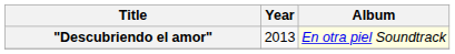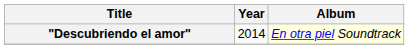 <table class="wikitable plainrowheaders" style="text-align:center;">
 <tr>
 <th scope="col" style="width:18em;">Title</th>
 <th scope="col">Year</th>
 <th scope="col">Album</th>
 </tr>
 <tr>
 <th scope="row">"Descubriendo el amor"</th>
-<td rowspan="1">2013</td>
+<td rowspan="1">2014</td>
 <td rowspan="1" style="background: lightyellow;"><em><a href='#'>En otra piel</a> Soundtrack</em></td>
 </tr>
 <tr>
 </tr>
 </table>
